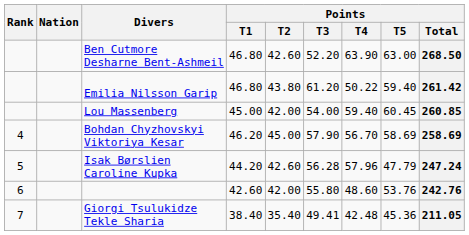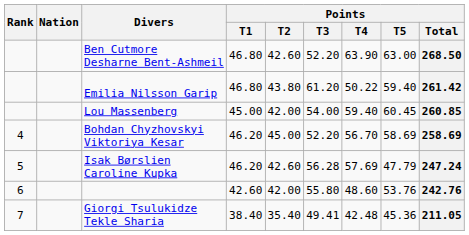 <table class="wikitable" style="text-align:center">
 <tr>
 <th rowspan=2>Rank</th>
 <th rowspan=2>Nation</th>
 <th rowspan=2>Divers</th>
 <th colspan=6>Points</th>
 </tr>
 <tr>
 <th>T1</th>
 <th>T2</th>
 <th>T3</th>
 <th>T4</th>
 <th>T5</th>
 <th>Total</th>
 </tr>
 <tr>
 <td></td>
 <td align=left></td>
 <td align=left><a href='#'>Ben Cutmore</a><br><a href='#'>Desharne Bent-Ashmeil</a></td>
 <td>46.80</td>
 <td>42.60</td>
 <td>52.20</td>
 <td>63.90</td>
 <td>63.00</td>
 <th>268.50</th>
 </tr>
 <tr>
 <td></td>
 <td align=left></td>
 <td align=left><br><a href='#'>Emilia Nilsson Garip</a></td>
 <td>46.80</td>
 <td>43.80</td>
 <td>61.20</td>
 <td>50.22</td>
 <td>59.40</td>
 <th>261.42</th>
 </tr>
 <tr>
 <td></td>
 <td align=left></td>
 <td align=left><a href='#'>Lou Massenberg</a><br></td>
 <td>45.00</td>
 <td>42.00</td>
 <td>54.00</td>
 <td>59.40</td>
 <td>60.45</td>
 <th>260.85</th>
 </tr>
 <tr>
 <td>4</td>
 <td align=left></td>
 <td align=left><a href='#'>Bohdan Chyzhovskyi</a><br><a href='#'>Viktoriya Kesar</a></td>
 <td>46.20</td>
 <td>45.00</td>
-<td>57.90</td>
+<td>52.20</td>
 <td>56.70</td>
 <td>58.69</td>
 <th>258.69</th>
 </tr>
 <tr>
 <td>5</td>
 <td align=left></td>
 <td align=left><a href='#'>Isak Børslien</a><br><a href='#'>Caroline Kupka</a></td>
-<td>44.20</td>
+<td>46.20</td>
 <td>42.60</td>
 <td>56.28</td>
-<td>57.96</td>
+<td>57.69</td>
 <td>47.79</td>
 <th>247.24</th>
 </tr>
 <tr>
 <td>6</td>
 <td align=left></td>
 <td align=left><br></td>
 <td>42.60</td>
 <td>42.00</td>
 <td>55.80</td>
 <td>48.60</td>
 <td>53.76</td>
 <th>242.76</th>
 </tr>
 <tr>
 <td>7</td>
 <td align=left></td>
 <td align=left><a href='#'>Giorgi Tsulukidze</a><br><a href='#'>Tekle Sharia</a></td>
 <td>38.40</td>
 <td>35.40</td>
 <td>49.41</td>
 <td>42.48</td>
 <td>45.36</td>
 <th>211.05</th>
 </tr>
 </table>
